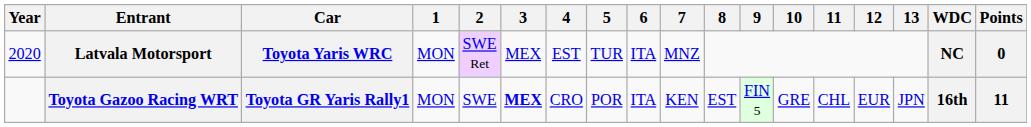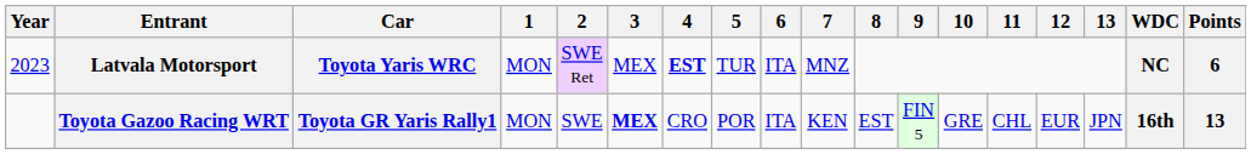 <table class="wikitable" style="text-align:center; font-size:85%">
 <tr>
 <th>Year</th>
 <th>Entrant</th>
 <th>Car</th>
 <th>1</th>
 <th>2</th>
 <th>3</th>
 <th>4</th>
 <th>5</th>
 <th>6</th>
 <th>7</th>
 <th>8</th>
 <th>9</th>
 <th>10</th>
 <th>11</th>
 <th>12</th>
 <th>13</th>
 <th>WDC</th>
 <th>Points</th>
 </tr>
 <tr>
-<td><a href='#'>2020</a></td>
+<td><a href='#'>2023</a></td>
 <th nowrap>Latvala Motorsport</th>
 <th nowrap><a href='#'>Toyota Yaris WRC</a></th>
 <td><a href='#'>MON</a></td>
 <td style="background:#EFCFFF;"><a href='#'>SWE</a><br><small>Ret</small></td>
 <td><a href='#'>MEX</a></td>
-<td><a href='#'>EST</a></td>
+<td><strong><a href='#'>EST</a></strong></td>
 <td><a href='#'>TUR</a></td>
 <td><a href='#'>ITA</a></td>
 <td><a href='#'>MNZ</a></td>
 <td colspan=6></td>
 <th>NC</th>
-<th>0</th>
+<th>6</th>
 </tr>
 <tr>
 <td></td>
 <th nowrap><a href='#'>Toyota Gazoo Racing WRT</a></th>
 <th nowrap><a href='#'>Toyota GR Yaris Rally1</a></th>
 <td><a href='#'>MON</a></td>
 <td><a href='#'>SWE</a></td>
 <td><strong><a href='#'>MEX</a></strong></td>
 <td><a href='#'>CRO</a></td>
 <td><a href='#'>POR</a></td>
 <td><a href='#'>ITA</a></td>
 <td><a href='#'>KEN</a></td>
 <td><a href='#'>EST</a></td>
 <td style="background:#DFFFDF;"><a href='#'>FIN</a><br><small>5</small></td>
 <td><a href='#'>GRE</a></td>
 <td><a href='#'>CHL</a></td>
 <td><a href='#'>EUR</a></td>
 <td><a href='#'>JPN</a></td>
 <th>16th</th>
-<th>11</th>
+<th>13</th>
 </tr>
 </table>
